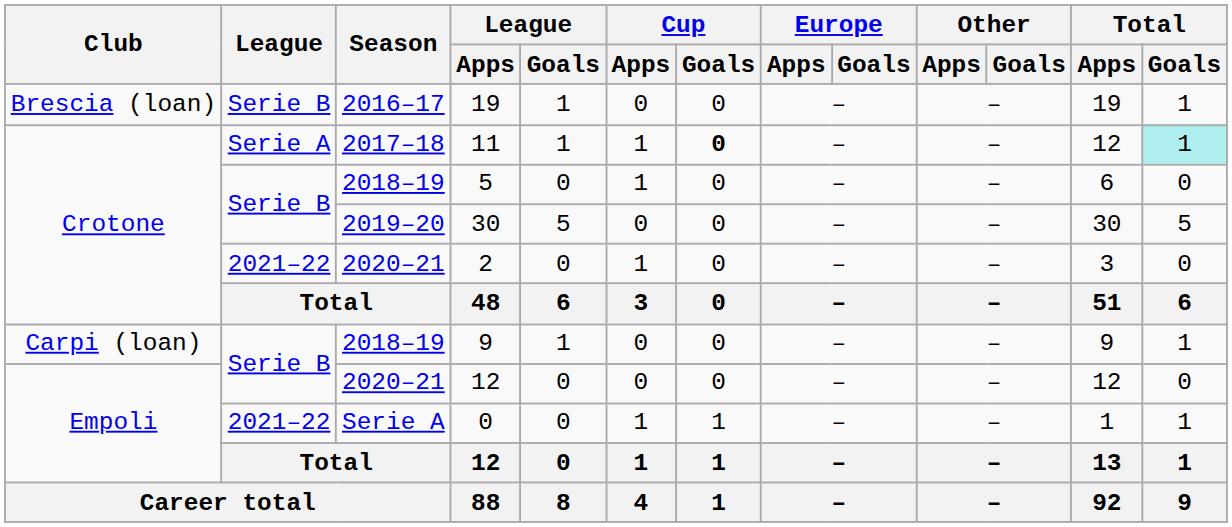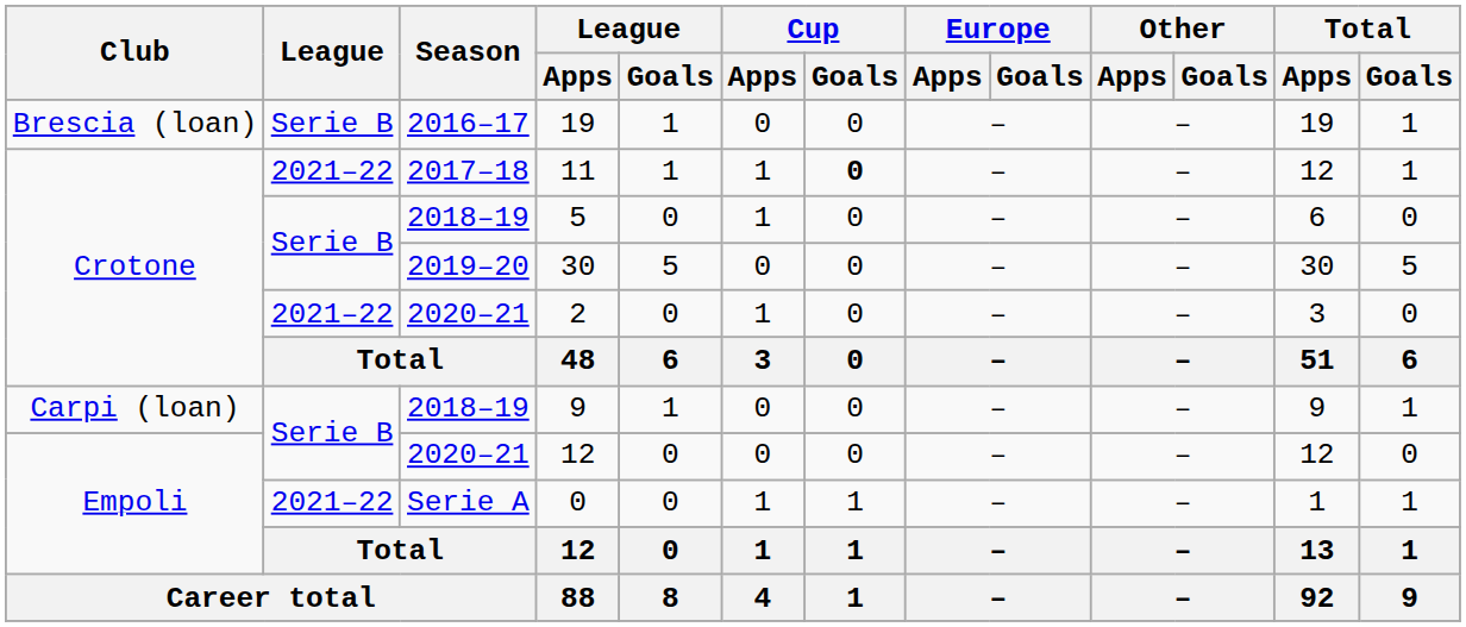 <table class="wikitable" style="text-align: center;">
 <tr>
 <th rowspan="2">Club</th>
 <th rowspan="2">League</th>
 <th rowspan="2">Season</th>
 <th colspan="2">League</th>
 <th colspan="2"><a href='#'>Cup</a></th>
 <th colspan="2"><a href='#'>Europe</a></th>
 <th colspan="2">Other</th>
 <th colspan="2">Total</th>
 </tr>
 <tr>
 <th>Apps</th>
 <th>Goals</th>
 <th>Apps</th>
 <th>Goals</th>
 <th>Apps</th>
 <th>Goals</th>
 <th>Apps</th>
 <th>Goals</th>
 <th>Apps</th>
 <th>Goals</th>
 </tr>
 <tr>
 <td><a href='#'>Brescia</a> (loan)</td>
 <td><a href='#'>Serie B</a></td>
 <td><a href='#'>2016–17</a></td>
 <td>19</td>
 <td>1</td>
 <td>0</td>
 <td>0</td>
 <td colspan=2>–</td>
 <td colspan=2>–</td>
 <td>19</td>
 <td>1</td>
 </tr>
 <tr>
 <td rowspan="5"><a href='#'>Crotone</a></td>
-<td><a href='#'>Serie A</a></td>
+<td><a href='#'>2021–22</a></td>
 <td><a href='#'>2017–18</a></td>
 <td>11</td>
 <td>1</td>
 <td>1</td>
 <td><strong>0</strong></td>
 <td colspan=2>–</td>
 <td colspan=2>–</td>
 <td>12</td>
-<td style="background: paleturquoise;">1</td>
+<td>1</td>
 </tr>
 <tr>
 <td rowspan="2"><a href='#'>Serie B</a></td>
 <td><a href='#'>2018–19</a></td>
 <td>5</td>
 <td>0</td>
 <td>1</td>
 <td>0</td>
 <td colspan=2>–</td>
 <td colspan=2>–</td>
 <td>6</td>
 <td>0</td>
 </tr>
 <tr>
 <td><a href='#'>2019–20</a></td>
 <td>30</td>
 <td>5</td>
 <td>0</td>
 <td>0</td>
 <td colspan=2>–</td>
 <td colspan=2>–</td>
 <td>30</td>
 <td>5</td>
 </tr>
 <tr>
 <td><a href='#'>2021–22</a></td>
 <td><a href='#'>2020–21</a></td>
 <td>2</td>
 <td>0</td>
 <td>1</td>
 <td>0</td>
 <td colspan=2>–</td>
 <td colspan=2>–</td>
 <td>3</td>
 <td>0</td>
 </tr>
 <tr>
 <th colspan="2">Total</th>
 <th>48</th>
 <th>6</th>
 <th>3</th>
 <th>0</th>
 <th colspan=2>–</th>
 <th colspan=2>–</th>
 <th>51</th>
 <th>6</th>
 </tr>
 <tr>
 <td rowspan="1"><a href='#'>Carpi</a> (loan)</td>
 <td rowspan="2"><a href='#'>Serie B</a></td>
 <td><a href='#'>2018–19</a></td>
 <td>9</td>
 <td>1</td>
 <td>0</td>
 <td>0</td>
 <td colspan=2>–</td>
 <td colspan=2>–</td>
 <td>9</td>
 <td>1</td>
 </tr>
 <tr>
 <td rowspan="3"><a href='#'>Empoli</a></td>
 <td><a href='#'>2020–21</a></td>
 <td>12</td>
 <td>0</td>
 <td>0</td>
 <td>0</td>
 <td colspan=2>–</td>
 <td colspan=2>–</td>
 <td>12</td>
 <td>0</td>
 </tr>
 <tr>
 <td><a href='#'>2021–22</a></td>
 <td><a href='#'>Serie A</a></td>
 <td>0</td>
 <td>0</td>
 <td>1</td>
 <td>1</td>
 <td colspan=2>–</td>
 <td colspan=2>–</td>
 <td>1</td>
 <td>1</td>
 </tr>
 <tr>
 <th colspan="2">Total</th>
 <th>12</th>
 <th>0</th>
 <th>1</th>
 <th>1</th>
 <th colspan=2>–</th>
 <th colspan=2>–</th>
 <th>13</th>
 <th>1</th>
 </tr>
 <tr>
 <th colspan=3>Career total</th>
 <th>88</th>
 <th>8</th>
 <th>4</th>
 <th>1</th>
 <th colspan=2>–</th>
 <th colspan=2>–</th>
 <th>92</th>
 <th>9</th>
 </tr>
 </table>
